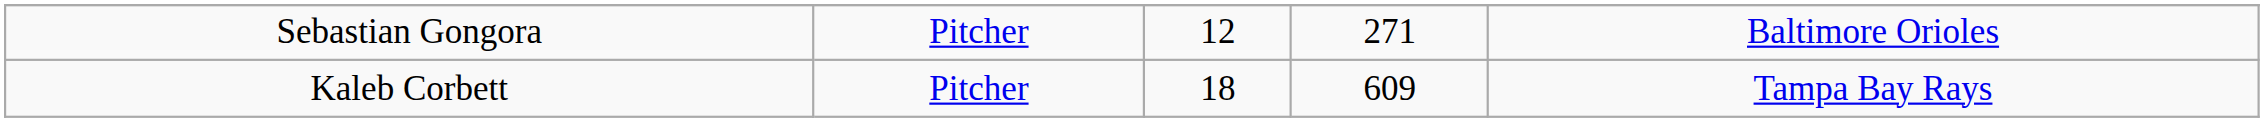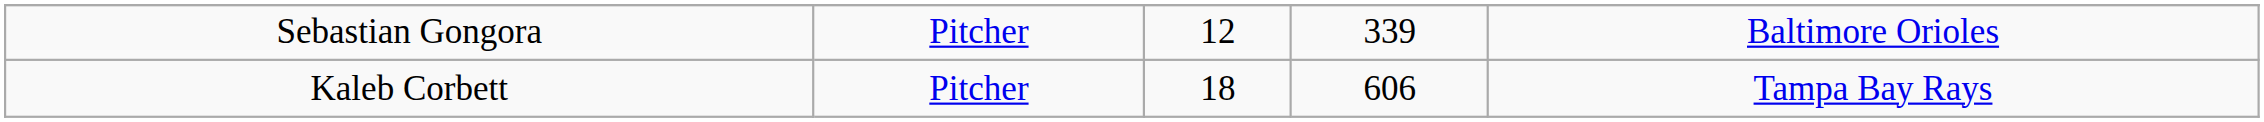 <table class="wikitable" width="65%">
 <tr align="center">
 </tr>
 <tr align="center" bgcolor="">
 <td>Sebastian Gongora</td>
 <td><a href='#'>Pitcher</a></td>
 <td>12</td>
-<td>271</td>
+<td>339</td>
 <td><a href='#'>Baltimore Orioles</a></td>
 </tr>
 <tr align="center" bgcolor="">
 <td>Kaleb Corbett</td>
 <td><a href='#'>Pitcher</a></td>
 <td>18</td>
-<td>609</td>
+<td>606</td>
 <td><a href='#'>Tampa Bay Rays</a></td>
 </tr>
 </table>
